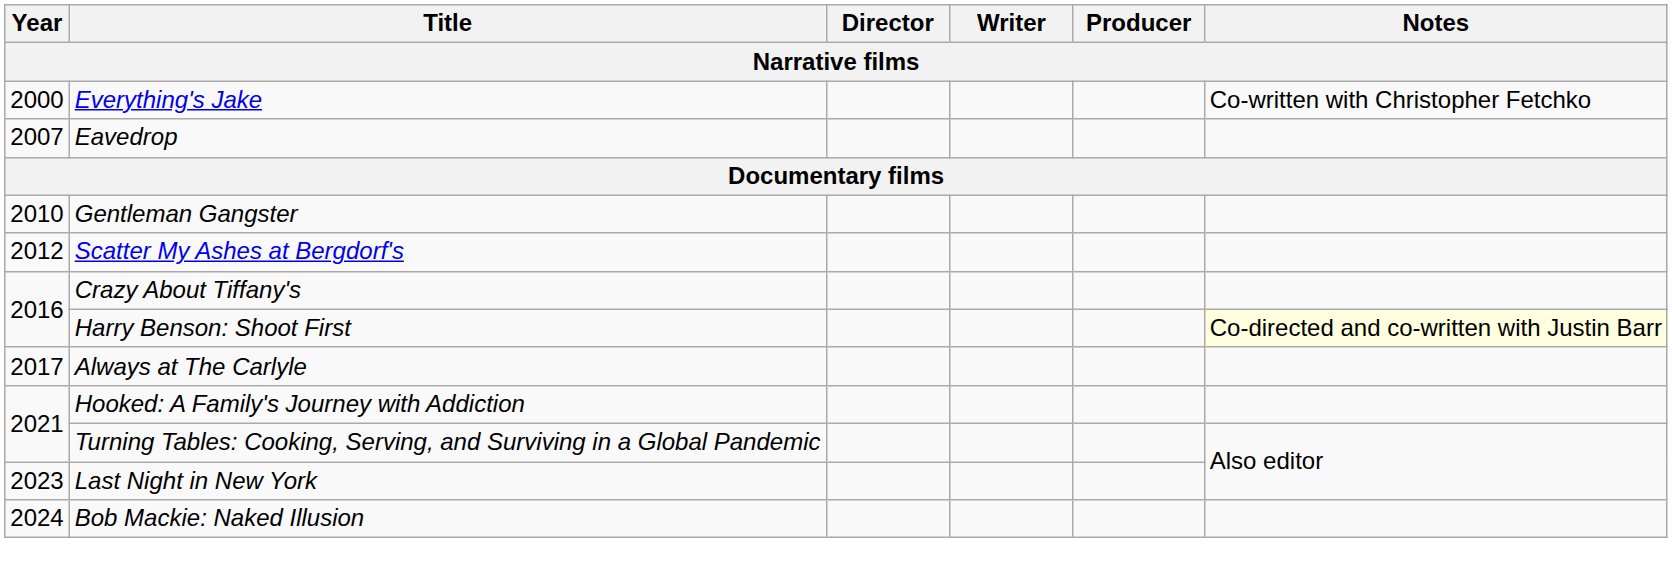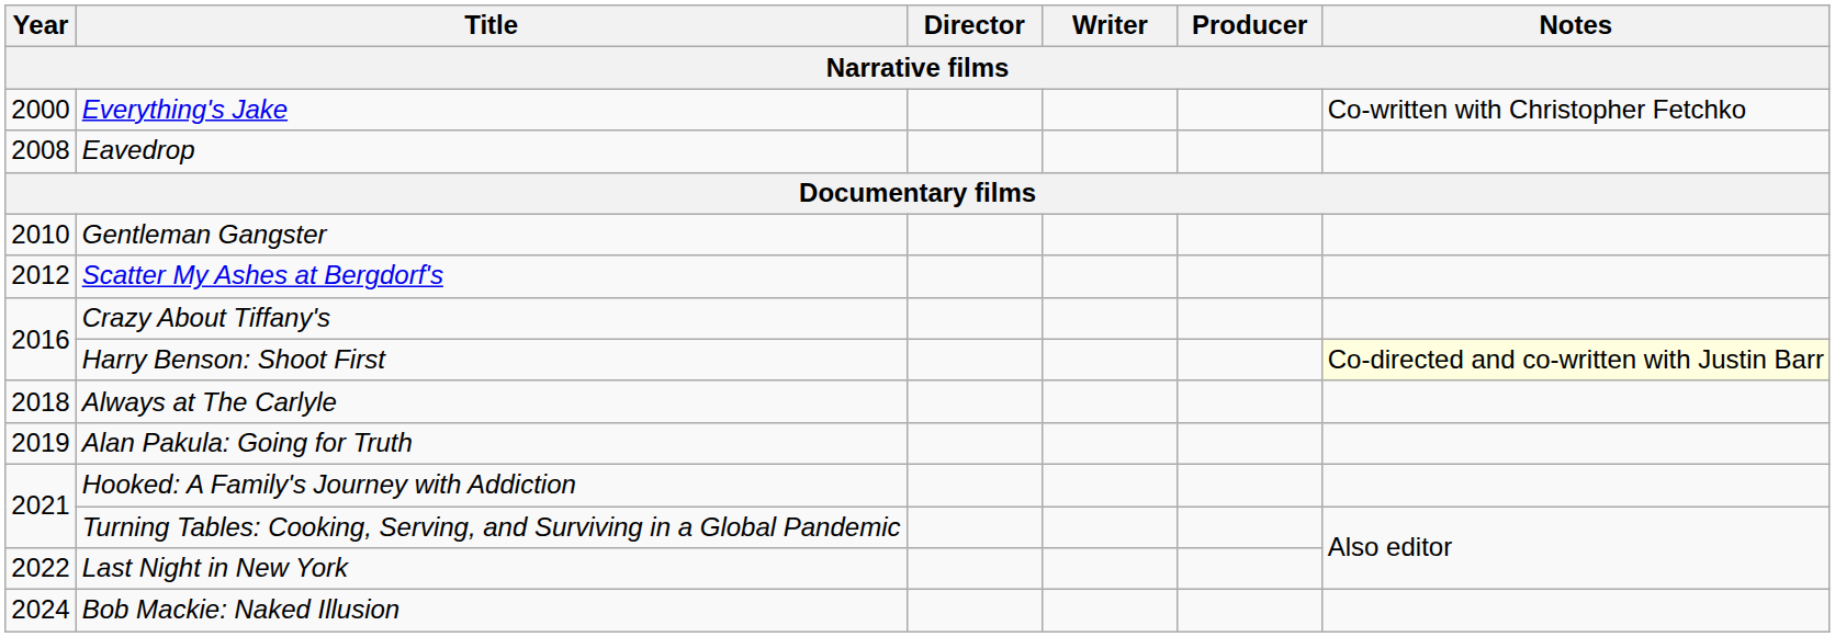 <table class="wikitable unsortable">
 <tr>
 <th>Year</th>
 <th>Title</th>
 <th width=75>Director</th>
 <th width=75>Writer</th>
 <th width=80>Producer</th>
 <th class="unsortable">Notes</th>
 </tr>
 <tr>
 <th colspan=6>Narrative films</th>
 </tr>
 <tr>
 <td>2000</td>
 <td><em><a href='#'>Everything's Jake</a></em></td>
 <td></td>
 <td></td>
 <td></td>
 <td>Co-written with Christopher Fetchko</td>
 </tr>
 <tr>
-<td>2007</td>
+<td>2008</td>
 <td><em>Eavedrop</em></td>
 <td></td>
 <td></td>
 <td></td>
 <td></td>
 </tr>
 <tr>
 <th colspan="6">Documentary films</th>
 </tr>
 <tr>
 <td>2010</td>
 <td><em>Gentleman Gangster</em></td>
 <td></td>
 <td></td>
 <td></td>
 <td></td>
 </tr>
 <tr>
 <td>2012</td>
 <td><em><a href='#'>Scatter My Ashes at Bergdorf's</a></em></td>
 <td></td>
 <td></td>
 <td></td>
 <td></td>
 </tr>
 <tr>
 <td rowspan="2">2016</td>
 <td><em>Crazy About Tiffany's</em></td>
 <td></td>
 <td></td>
 <td></td>
 <td></td>
 </tr>
 <tr>
 <td><em>Harry Benson: Shoot First</em></td>
 <td></td>
 <td></td>
 <td></td>
 <td style="background: lightyellow;">Co-directed and co-written with Justin Barr</td>
 </tr>
 <tr>
-<td>2017</td>
+<td>2018</td>
 <td><em>Always at The Carlyle</em></td>
+<td></td>
+<td></td>
+<td></td>
+<td></td>
+</tr>
+<tr>
+<td>2019</td>
+<td><em>Alan Pakula: Going for Truth</em></td>
 <td></td>
 <td></td>
 <td></td>
 <td></td>
 </tr>
 <tr>
 <td rowspan="2">2021</td>
 <td><em>Hooked: A Family's Journey with Addiction</em></td>
 <td></td>
 <td></td>
 <td></td>
 <td></td>
 </tr>
 <tr>
 <td><em>Turning Tables: Cooking, Serving, and Surviving in a Global Pandemic</em></td>
 <td></td>
 <td></td>
 <td></td>
 <td rowspan="2">Also editor</td>
 </tr>
 <tr>
-<td>2023</td>
+<td>2022</td>
 <td><em>Last Night in New York</em></td>
 <td></td>
 <td></td>
 <td></td>
 </tr>
 <tr>
 <td>2024</td>
 <td><em>Bob Mackie: Naked Illusion</em></td>
 <td></td>
 <td></td>
 <td></td>
 <td></td>
 </tr>
 </table>
